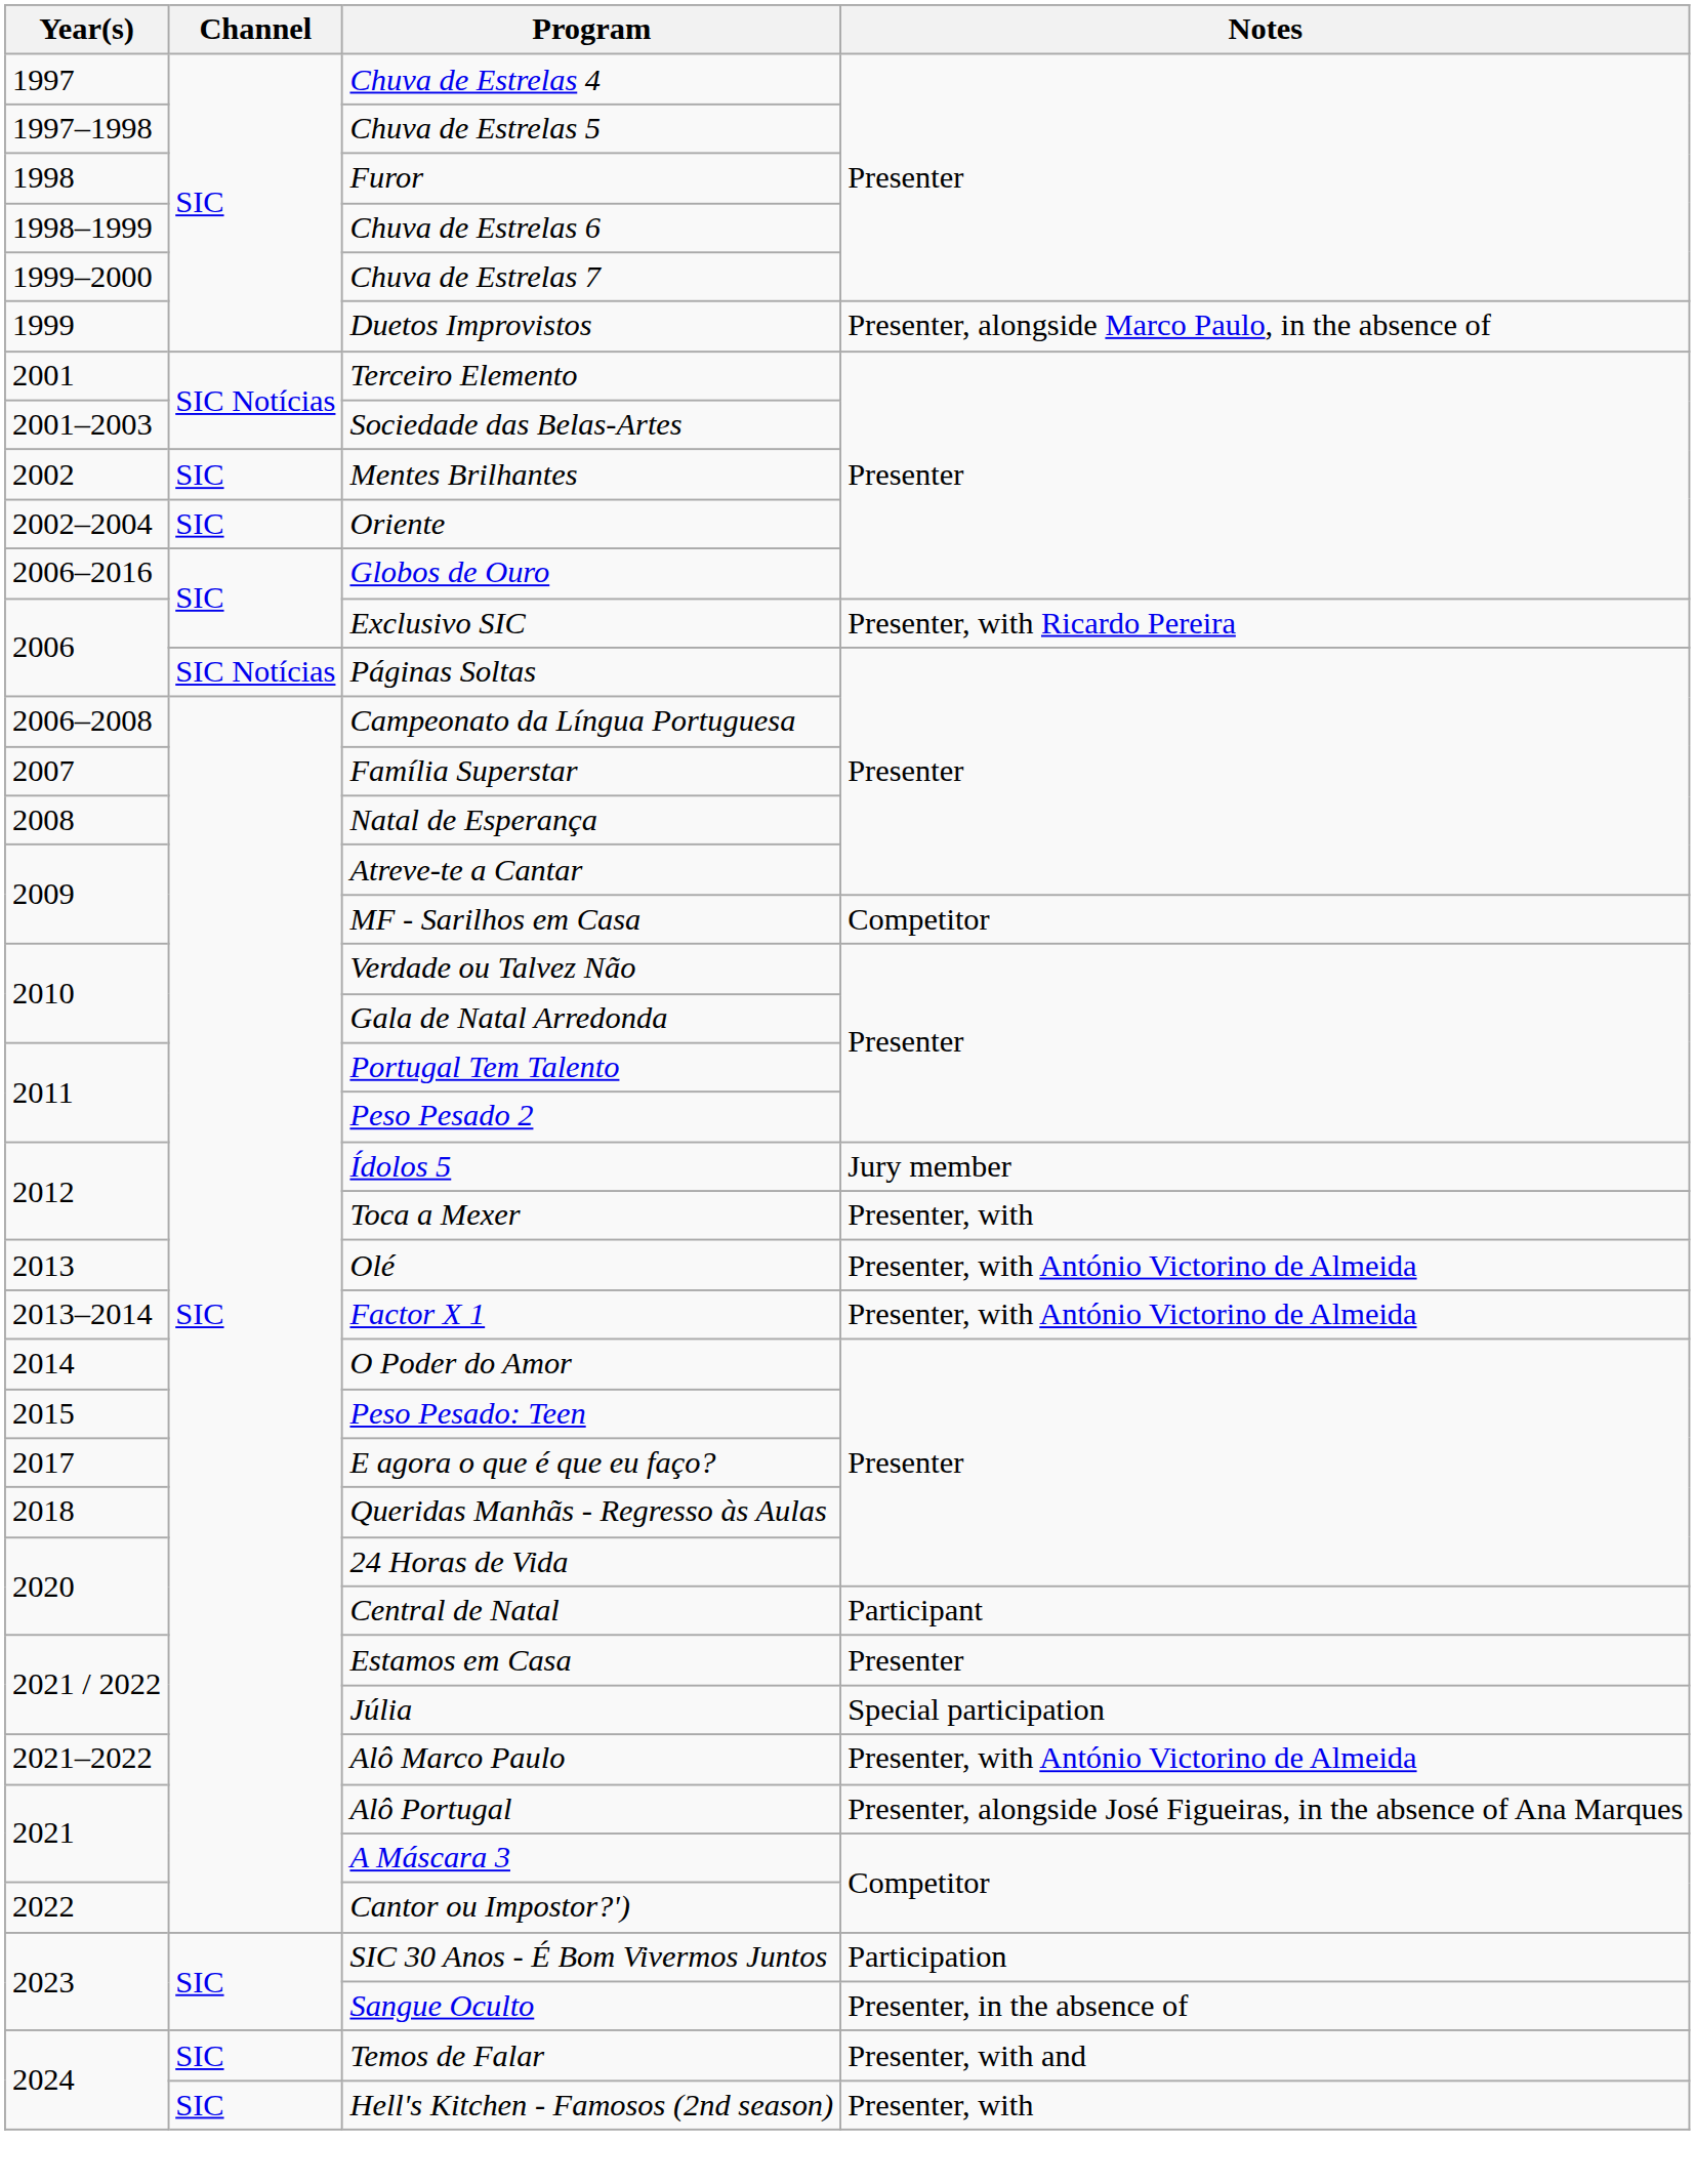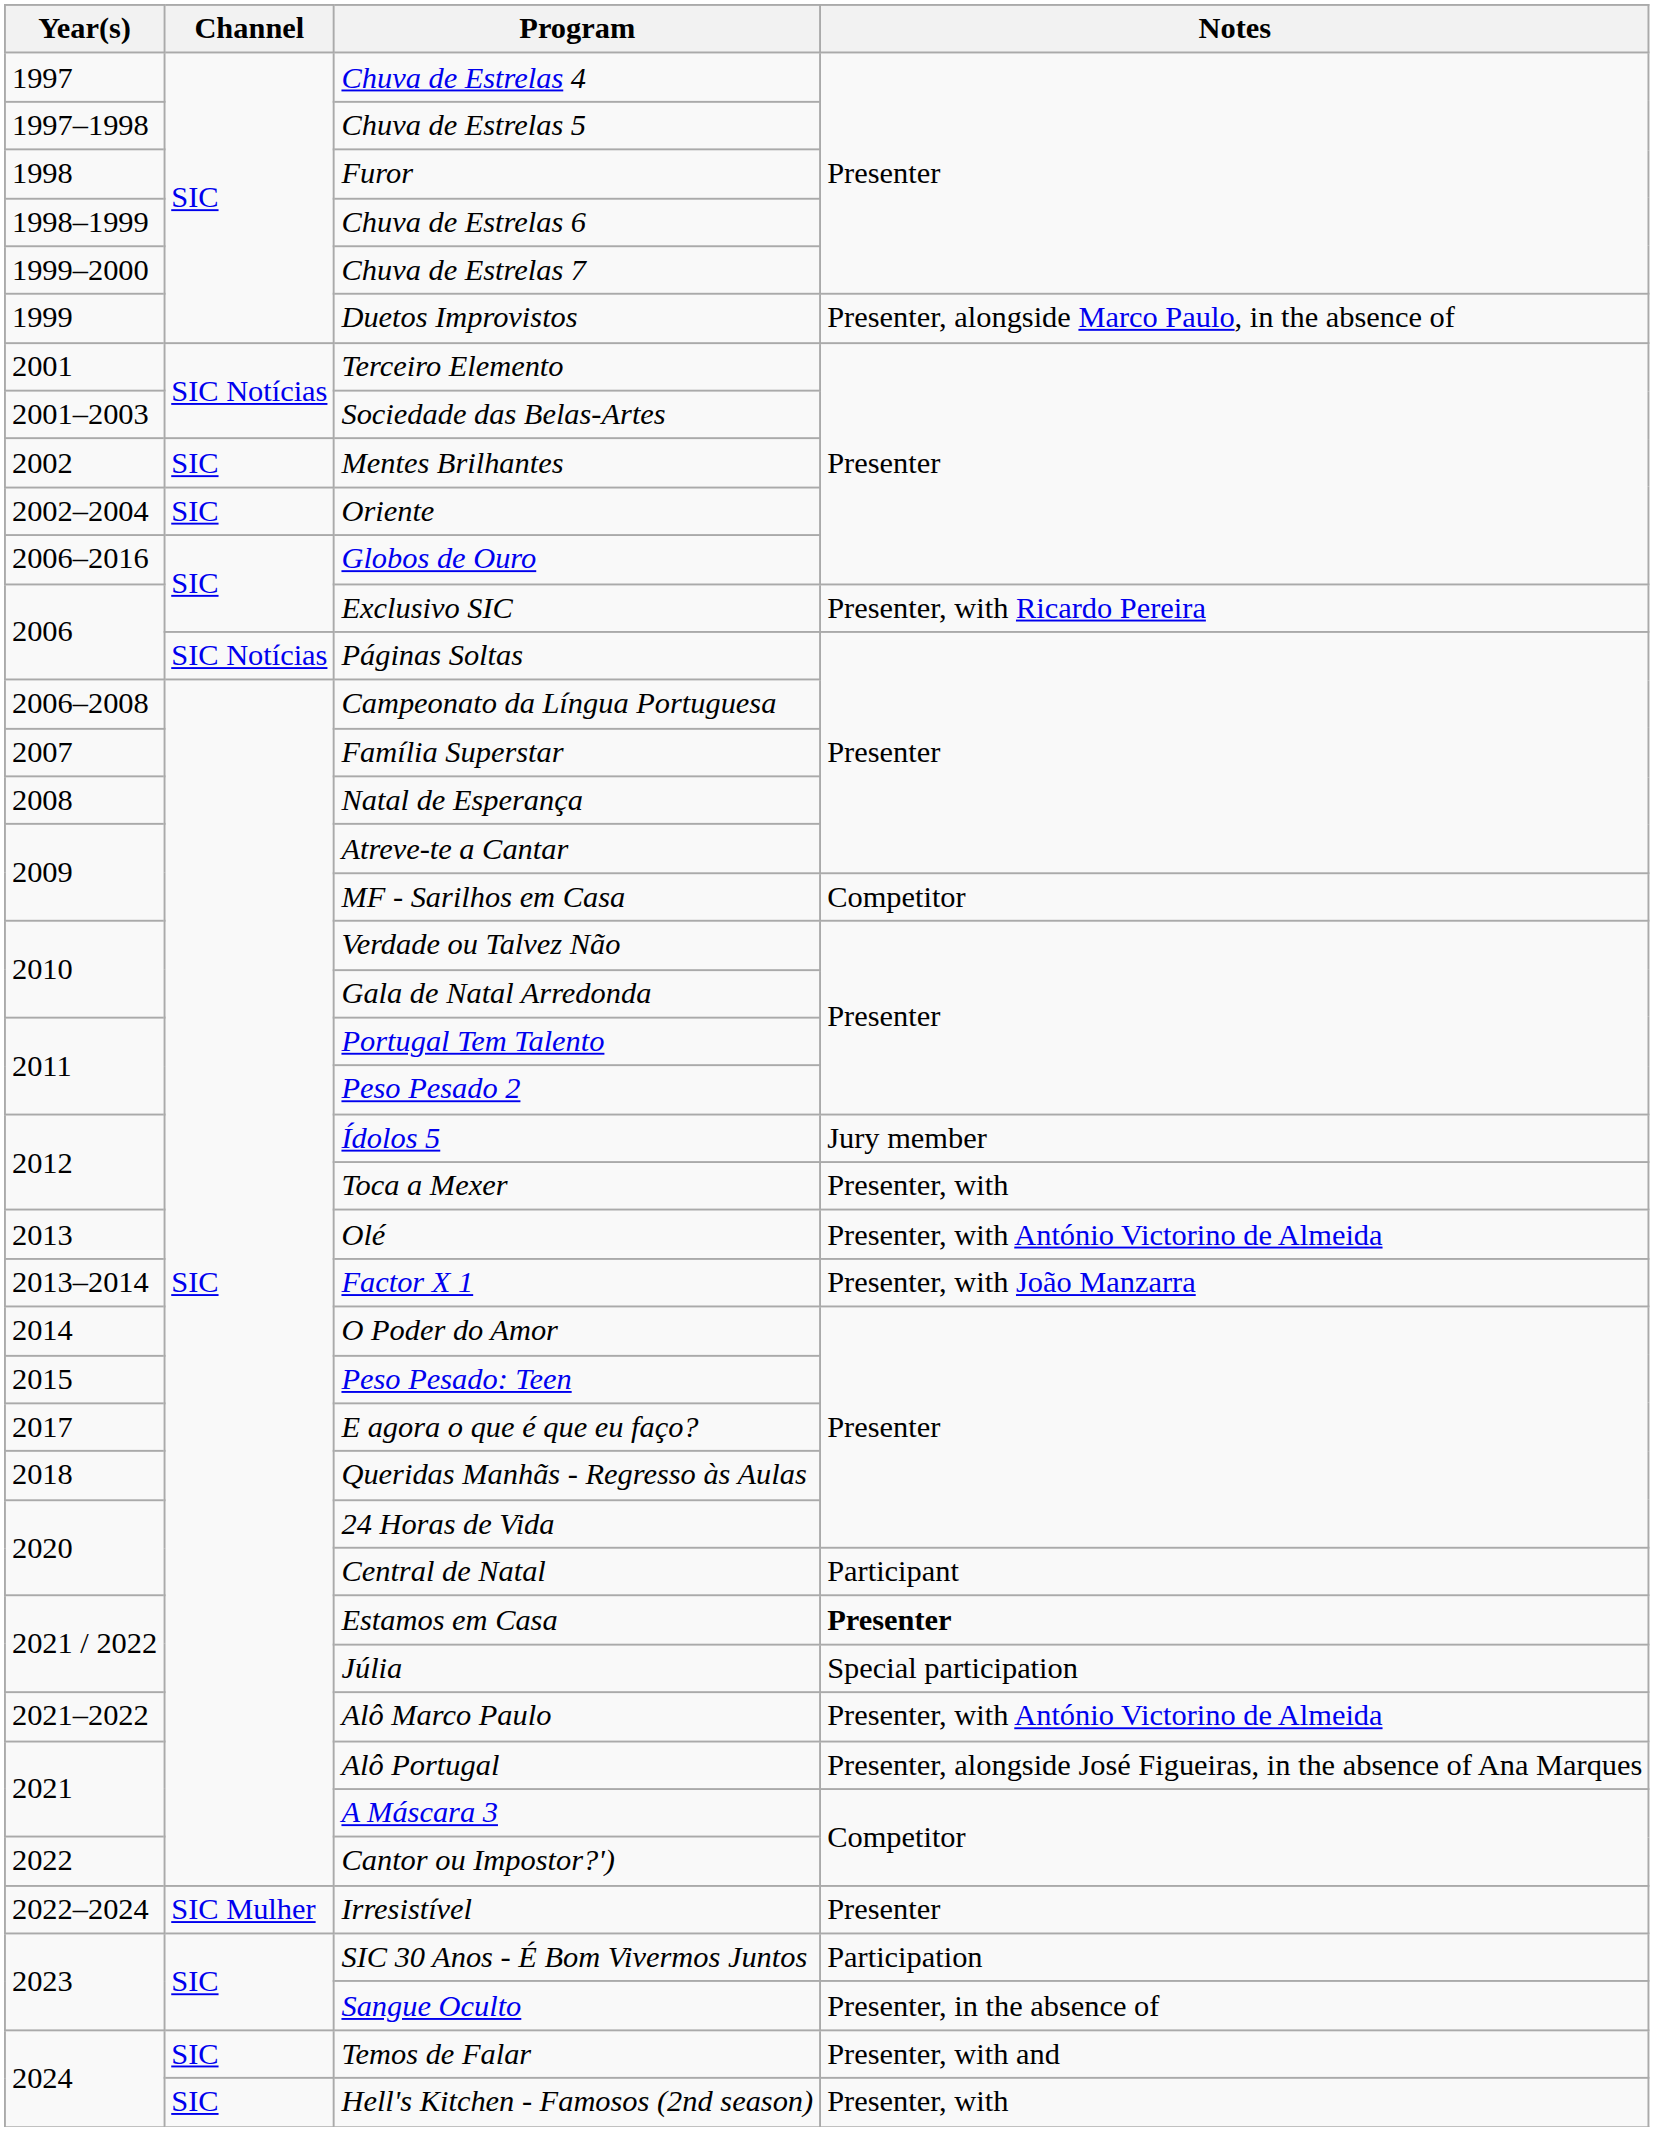 <table class="wikitable">
 <tr>
 <th>Year(s)</th>
 <th>Channel</th>
 <th>Program</th>
 <th>Notes</th>
 </tr>
 <tr>
 <td>1997</td>
 <td rowspan="6"><a href='#'>SIC</a></td>
 <td><em><a href='#'>Chuva de Estrelas</a> 4</em></td>
 <td rowspan="5">Presenter</td>
 </tr>
 <tr>
 <td>1997–1998</td>
 <td><em>Chuva de Estrelas 5</em></td>
 </tr>
 <tr>
 <td>1998</td>
 <td><em>Furor</em></td>
 </tr>
 <tr>
 <td>1998–1999</td>
 <td><em>Chuva de Estrelas 6</em></td>
 </tr>
 <tr>
 <td>1999–2000</td>
 <td><em>Chuva de Estrelas 7</em></td>
 </tr>
 <tr>
 <td>1999</td>
 <td><em>Duetos Improvistos</em></td>
 <td>Presenter, alongside <a href='#'>Marco Paulo</a>, in the absence of </td>
 </tr>
 <tr>
 <td>2001</td>
 <td rowspan="2"><a href='#'>SIC Notícias</a></td>
 <td><em>Terceiro Elemento</em></td>
 <td rowspan="5">Presenter</td>
 </tr>
 <tr>
 <td>2001–2003</td>
 <td><em>Sociedade das Belas-Artes</em></td>
 </tr>
 <tr>
 <td>2002</td>
 <td><a href='#'>SIC</a></td>
 <td><em>Mentes Brilhantes</em></td>
 </tr>
 <tr>
 <td>2002–2004</td>
 <td><a href='#'>SIC</a></td>
 <td><em>Oriente</em></td>
 </tr>
 <tr>
 <td>2006–2016</td>
 <td rowspan="2"><a href='#'>SIC</a></td>
 <td><a href='#'><em>Globos de Ouro</em></a></td>
 </tr>
 <tr>
 <td rowspan="2">2006</td>
 <td><em>Exclusivo SIC</em></td>
 <td>Presenter, with <a href='#'>Ricardo Pereira</a></td>
 </tr>
 <tr>
 <td><a href='#'>SIC Notícias</a></td>
 <td><em>Páginas Soltas</em></td>
 <td rowspan="5">Presenter</td>
 </tr>
 <tr>
 <td>2006–2008</td>
 <td rowspan="25"><a href='#'>SIC</a></td>
 <td><em>Campeonato da Língua Portuguesa</em></td>
 </tr>
 <tr>
 <td>2007</td>
 <td><em>Família Superstar</em></td>
 </tr>
 <tr>
 <td>2008</td>
 <td><em>Natal de Esperança</em></td>
 </tr>
 <tr>
 <td rowspan="2">2009</td>
 <td><em>Atreve-te a Cantar</em></td>
 </tr>
 <tr>
 <td><em>MF - Sarilhos em Casa</em></td>
 <td>Competitor</td>
 </tr>
 <tr>
 <td rowspan="2">2010</td>
 <td><em>Verdade ou Talvez Não</em></td>
 <td rowspan="4">Presenter</td>
 </tr>
 <tr>
 <td><em>Gala de Natal Arredonda</em></td>
 </tr>
 <tr>
 <td rowspan="2">2011</td>
 <td><em><a href='#'>Portugal Tem Talento</a></em></td>
 </tr>
 <tr>
 <td><em><a href='#'>Peso Pesado 2</a></em></td>
 </tr>
 <tr>
 <td rowspan="2">2012</td>
 <td><a href='#'><em>Ídolos 5</em></a></td>
 <td>Jury member</td>
 </tr>
 <tr>
 <td><em>Toca a Mexer</em></td>
 <td>Presenter, with </td>
 </tr>
 <tr>
 <td>2013</td>
 <td><em>Olé</em></td>
 <td>Presenter, with <a href='#'>António Victorino de Almeida</a></td>
 </tr>
 <tr>
 <td>2013–2014</td>
 <td><a href='#'><em>Factor X 1</em></a></td>
-<td>Presenter, with <a href='#'>António Victorino de Almeida</a></td>
+<td>Presenter, with <a href='#'>João Manzarra</a></td>
 </tr>
 <tr>
 <td>2014</td>
 <td><em>O Poder do Amor</em></td>
 <td rowspan="5">Presenter</td>
 </tr>
 <tr>
 <td>2015</td>
 <td><a href='#'><em>Peso Pesado: Teen</em></a></td>
 </tr>
 <tr>
 <td>2017</td>
 <td><em>E agora o que é que eu faço?</em></td>
 </tr>
 <tr>
 <td>2018</td>
 <td><em>Queridas Manhãs - Regresso às Aulas</em></td>
 </tr>
 <tr>
 <td rowspan="2">2020</td>
 <td><em>24 Horas de Vida</em></td>
 </tr>
 <tr>
 <td><em>Central de Natal</em></td>
 <td>Participant</td>
 </tr>
 <tr>
 <td rowspan="2">2021 / 2022</td>
 <td><em>Estamos em Casa</em></td>
-<td>Presenter</td>
+<td><strong>Presenter</strong></td>
 </tr>
 <tr>
 <td><em>Júlia</em></td>
 <td>Special participation</td>
 </tr>
 <tr>
 <td>2021–2022</td>
 <td><em>Alô Marco Paulo</em></td>
 <td>Presenter, with <a href='#'>António Victorino de Almeida</a></td>
 </tr>
 <tr>
 <td rowspan="2">2021</td>
 <td><em>Alô Portugal</em></td>
 <td>Presenter, alongside José Figueiras, in the absence of Ana Marques</td>
 </tr>
 <tr>
 <td><a href='#'><em>A Máscara 3</em></a></td>
 <td rowspan="2">Competitor</td>
 </tr>
 <tr>
 <td>2022</td>
 <td><em>Cantor ou Impostor?')</em></td>
 </tr>
 <tr>
+<td>2022–2024</td>
+<td><a href='#'>SIC Mulher</a></td>
+<td><em>Irresistível</em></td>
+<td>Presenter</td>
+</tr>
+<tr>
 <td rowspan="2">2023</td>
 <td rowspan="2"><a href='#'>SIC</a></td>
 <td><em>SIC 30 Anos - É Bom Vivermos Juntos</em></td>
 <td>Participation</td>
 </tr>
 <tr>
 <td><em><a href='#'>Sangue Oculto</a></em></td>
 <td>Presenter, in the absence of </td>
 </tr>
 <tr>
 <td rowspan="2">2024</td>
 <td><a href='#'>SIC</a></td>
 <td><em>Temos de Falar</em></td>
 <td>Presenter, with  and </td>
 </tr>
 <tr>
 <td><a href='#'>SIC</a></td>
 <td><em>Hell's Kitchen - Famosos (2nd season)</em></td>
 <td>Presenter, with </td>
 </tr>
 </table>
